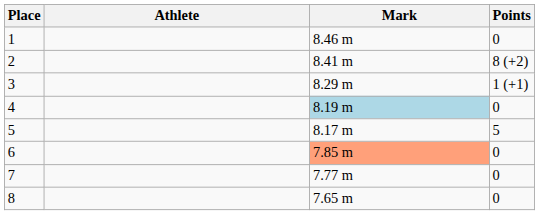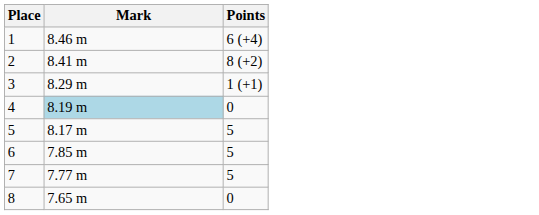 <table class="wikitable sortable">
 <tr>
 <th>Place</th>
-<th style="width:18em">Athlete</th>
 <th style="width:12em">Mark</th>
 <th>Points</th>
 </tr>
 <tr>
 <td>1</td>
-<td></td>
 <td>8.46 m </td>
-<td>0</td>
+<td>6 (+4)</td>
 </tr>
 <tr>
 <td>2</td>
-<td></td>
 <td>8.41 m </td>
 <td>8 (+2)</td>
 </tr>
 <tr>
 <td>3</td>
-<td></td>
 <td>8.29 m </td>
 <td>1 (+1)</td>
 </tr>
 <tr>
 <td>4</td>
-<td></td>
 <td style="background: lightblue;">8.19 m </td>
 <td>0</td>
 </tr>
 <tr>
 <td>5</td>
-<td></td>
 <td>8.17 m </td>
 <td>5</td>
 </tr>
 <tr>
 <td>6</td>
-<td></td>
-<td style="background: lightsalmon;">7.85 m </td>
-<td>0</td>
+<td>7.85 m </td>
+<td>5</td>
 </tr>
 <tr>
 <td>7</td>
-<td></td>
 <td>7.77 m </td>
-<td>0</td>
+<td>5</td>
 </tr>
 <tr>
 <td>8</td>
-<td></td>
 <td>7.65 m </td>
 <td>0</td>
 </tr>
 </table>
